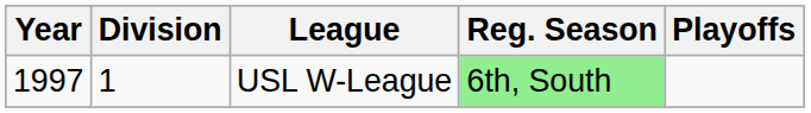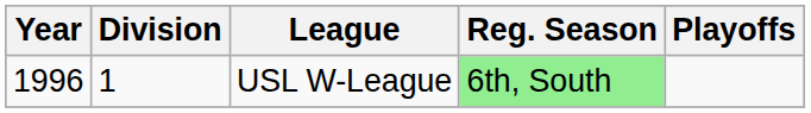 <table class="wikitable">
 <tr>
 <th>Year</th>
 <th>Division</th>
 <th>League</th>
 <th>Reg. Season</th>
 <th>Playoffs</th>
 </tr>
 <tr>
-<td>1997</td>
+<td>1996</td>
 <td>1</td>
 <td>USL W-League</td>
 <td style="background: lightgreen;">6th, South</td>
 <td></td>
 </tr>
 </table>
